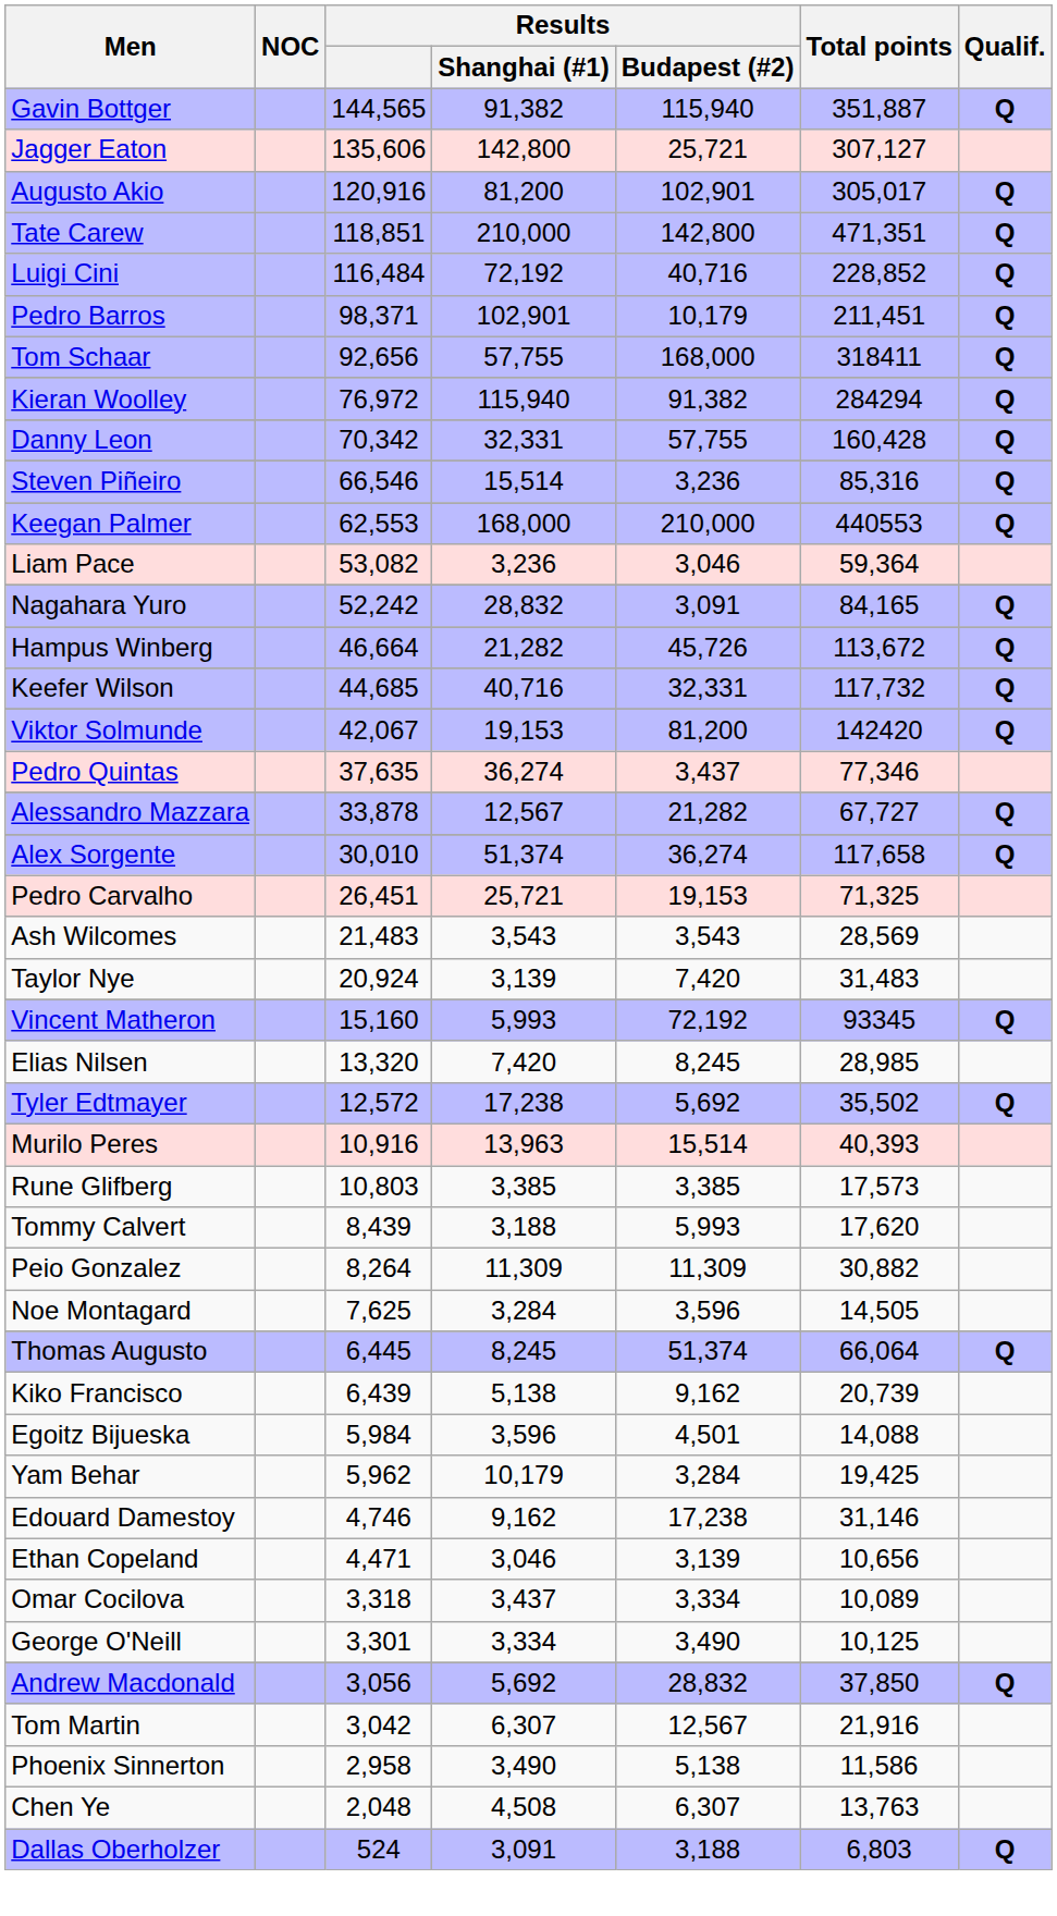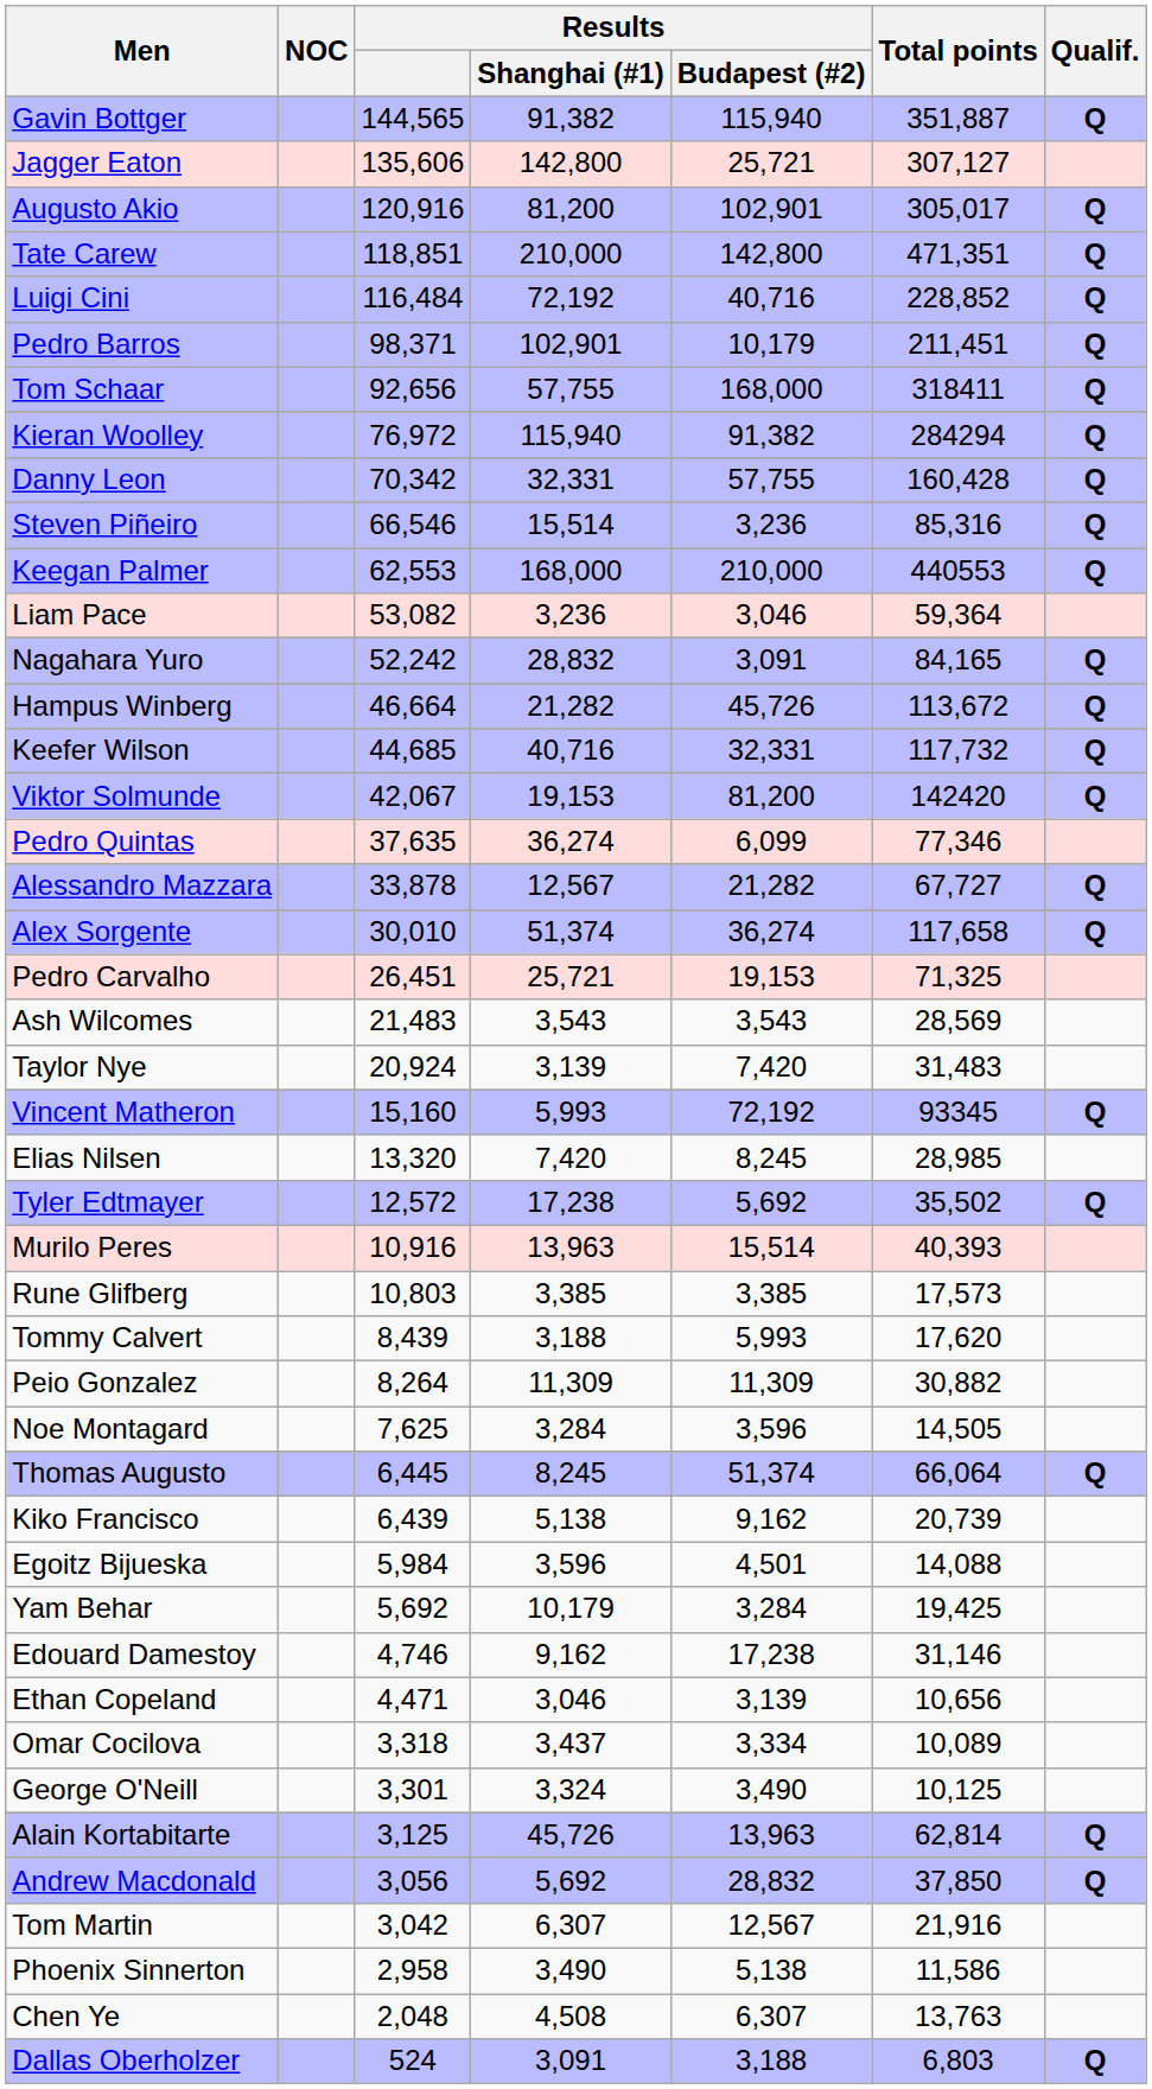 <table class="wikitable sortable" style="text-align:center;">
 <tr>
 <th rowspan="2">Men</th>
 <th rowspan="2">NOC</th>
 <th colspan="3">Results</th>
 <th rowspan="2">Total points</th>
 <th rowspan="2">Qualif.</th>
 </tr>
 <tr>
 <th></th>
 <th>Shanghai (#1)</th>
 <th>Budapest (#2)</th>
 </tr>
 <tr bgcolor=bbbbff>
 <td style="text-align:left;"><a href='#'>Gavin Bottger</a></td>
 <td align=left></td>
 <td>144,565</td>
 <td>91,382</td>
 <td>115,940</td>
 <td>351,887</td>
 <td><strong>Q</strong></td>
 </tr>
 <tr bgcolor=ffdddd>
 <td style="text-align:left;"><a href='#'>Jagger Eaton</a></td>
 <td align=left></td>
 <td>135,606</td>
 <td>142,800</td>
 <td>25,721</td>
 <td>307,127</td>
 <td></td>
 </tr>
 <tr bgcolor=bbbbff>
 <td style="text-align:left;"><a href='#'>Augusto Akio</a></td>
 <td align=left></td>
 <td>120,916</td>
 <td>81,200</td>
 <td>102,901</td>
 <td>305,017</td>
 <td><strong>Q</strong></td>
 </tr>
 <tr bgcolor=bbbbff>
 <td style="text-align:left;"><a href='#'>Tate Carew</a></td>
 <td align=left></td>
 <td>118,851</td>
 <td>210,000</td>
 <td>142,800</td>
 <td>471,351</td>
 <td><strong>Q</strong></td>
 </tr>
 <tr bgcolor=bbbbff>
 <td style="text-align:left;"><a href='#'>Luigi Cini</a></td>
 <td align=left></td>
 <td>116,484</td>
 <td>72,192</td>
 <td>40,716</td>
 <td>228,852</td>
 <td><strong>Q</strong></td>
 </tr>
 <tr bgcolor=bbbbff>
 <td style="text-align:left;"><a href='#'>Pedro Barros</a></td>
 <td align=left></td>
 <td>98,371</td>
 <td>102,901</td>
 <td>10,179</td>
 <td>211,451</td>
 <td><strong>Q</strong></td>
 </tr>
 <tr bgcolor=bbbbff>
 <td style="text-align:left;"><a href='#'>Tom Schaar</a></td>
 <td align=left></td>
 <td>92,656</td>
 <td>57,755</td>
 <td>168,000</td>
 <td>318411</td>
 <td><strong>Q</strong></td>
 </tr>
 <tr>
 </tr>
 <tr bgcolor=bbbbff>
 <td style="text-align:left;"><a href='#'>Kieran Woolley</a></td>
 <td align=left></td>
 <td>76,972</td>
 <td>115,940</td>
 <td>91,382</td>
 <td>284294</td>
 <td><strong>Q</strong></td>
 </tr>
 <tr>
 </tr>
 <tr bgcolor=bbbbff>
 <td style="text-align:left;"><a href='#'>Danny Leon</a></td>
 <td align=left></td>
 <td>70,342</td>
 <td>32,331</td>
 <td>57,755</td>
 <td>160,428</td>
 <td><strong>Q</strong></td>
 </tr>
 <tr>
 </tr>
 <tr bgcolor=bbbbff>
 <td style="text-align:left;"><a href='#'>Steven Piñeiro</a></td>
 <td align=left></td>
 <td>66,546</td>
 <td>15,514</td>
 <td>3,236</td>
 <td>85,316</td>
 <td><strong>Q</strong></td>
 </tr>
 <tr>
 </tr>
 <tr bgcolor=bbbbff>
 <td style="text-align:left;"><a href='#'>Keegan Palmer</a></td>
 <td align=left></td>
 <td>62,553</td>
 <td>168,000</td>
 <td>210,000</td>
 <td>440553</td>
 <td><strong>Q</strong></td>
 </tr>
 <tr bgcolor=ffdddd>
 <td style="text-align:left;">Liam Pace</td>
 <td align=left></td>
 <td>53,082</td>
 <td>3,236</td>
 <td>3,046</td>
 <td>59,364</td>
 <td></td>
 </tr>
 <tr>
 </tr>
 <tr bgcolor=bbbbff>
 <td style="text-align:left;">Nagahara Yuro</td>
 <td align=left></td>
 <td>52,242</td>
 <td>28,832</td>
 <td>3,091</td>
 <td>84,165</td>
 <td><strong>Q</strong></td>
 </tr>
 <tr>
 </tr>
 <tr bgcolor=bbbbff>
 <td style="text-align:left;">Hampus Winberg</td>
 <td align=left></td>
 <td>46,664</td>
 <td>21,282</td>
 <td>45,726</td>
 <td>113,672</td>
 <td><strong>Q</strong></td>
 </tr>
 <tr>
 </tr>
 <tr bgcolor=bbbbff>
 <td style="text-align:left;">Keefer Wilson</td>
 <td align=left></td>
 <td>44,685</td>
 <td>40,716</td>
 <td>32,331</td>
 <td>117,732</td>
 <td><strong>Q</strong></td>
 </tr>
 <tr>
 </tr>
 <tr bgcolor=bbbbff>
 <td style="text-align:left;"><a href='#'>Viktor Solmunde</a></td>
 <td align=left></td>
 <td>42,067</td>
 <td>19,153</td>
 <td>81,200</td>
 <td>142420</td>
 <td><strong>Q</strong></td>
 </tr>
 <tr bgcolor=ffdddd>
 <td style="text-align:left;"><a href='#'>Pedro Quintas</a></td>
 <td align=left></td>
 <td>37,635</td>
 <td>36,274</td>
-<td>3,437</td>
+<td>6,099</td>
 <td>77,346</td>
 <td></td>
 </tr>
 <tr>
 </tr>
 <tr bgcolor=bbbbff>
 <td style="text-align:left;"><a href='#'>Alessandro Mazzara</a></td>
 <td align=left></td>
 <td>33,878</td>
 <td>12,567</td>
 <td>21,282</td>
 <td>67,727</td>
 <td><strong>Q</strong></td>
 </tr>
 <tr>
 </tr>
 <tr bgcolor=bbbbff>
 <td style="text-align:left;"><a href='#'>Alex Sorgente</a></td>
 <td align=left></td>
 <td>30,010</td>
 <td>51,374</td>
 <td>36,274</td>
 <td>117,658</td>
 <td><strong>Q</strong></td>
 </tr>
 <tr bgcolor=ffdddd>
 <td style="text-align:left;">Pedro Carvalho</td>
 <td align=left></td>
 <td>26,451</td>
 <td>25,721</td>
 <td>19,153</td>
 <td>71,325</td>
 <td></td>
 </tr>
 <tr>
 <td style="text-align:left;">Ash Wilcomes</td>
 <td align=left></td>
 <td>21,483</td>
 <td>3,543</td>
 <td>3,543</td>
 <td>28,569</td>
 <td></td>
 </tr>
 <tr>
 <td style="text-align:left;">Taylor Nye</td>
 <td align=left></td>
 <td>20,924</td>
 <td>3,139</td>
 <td>7,420</td>
 <td>31,483</td>
 <td></td>
 </tr>
 <tr>
 </tr>
 <tr bgcolor=bbbbff>
 <td style="text-align:left;"><a href='#'>Vincent Matheron</a></td>
 <td align=left></td>
 <td>15,160</td>
 <td>5,993</td>
 <td>72,192</td>
 <td>93345</td>
 <td><strong>Q</strong></td>
 </tr>
 <tr>
 <td style="text-align:left;">Elias Nilsen</td>
 <td align=left></td>
 <td>13,320</td>
 <td>7,420</td>
 <td>8,245</td>
 <td>28,985</td>
 <td></td>
 </tr>
 <tr bgcolor=bbbbff>
 <td style="text-align:left;"><a href='#'>Tyler Edtmayer</a></td>
 <td align=left></td>
 <td>12,572</td>
 <td>17,238</td>
 <td>5,692</td>
 <td>35,502</td>
 <td><strong>Q</strong></td>
 </tr>
 <tr bgcolor=ffdddd>
 <td style="text-align:left;">Murilo Peres</td>
 <td align=left></td>
 <td>10,916</td>
 <td>13,963</td>
 <td>15,514</td>
 <td>40,393</td>
 <td></td>
 </tr>
 <tr>
 <td style="text-align:left;">Rune Glifberg</td>
 <td align=left></td>
 <td>10,803</td>
 <td>3,385</td>
 <td>3,385</td>
 <td>17,573</td>
 <td></td>
 </tr>
 <tr>
 <td style="text-align:left;">Tommy Calvert</td>
 <td align=left></td>
 <td>8,439</td>
 <td>3,188</td>
 <td>5,993</td>
 <td>17,620</td>
 <td></td>
 </tr>
 <tr>
 <td style="text-align:left;">Peio Gonzalez</td>
 <td align=left></td>
 <td>8,264</td>
 <td>11,309</td>
 <td>11,309</td>
 <td>30,882</td>
 <td></td>
 </tr>
 <tr>
 <td style="text-align:left;">Noe Montagard</td>
 <td align=left></td>
 <td>7,625</td>
 <td>3,284</td>
 <td>3,596</td>
 <td>14,505</td>
 <td></td>
 </tr>
 <tr>
 </tr>
 <tr bgcolor=bbbbff>
 <td style="text-align:left;">Thomas Augusto</td>
 <td align=left></td>
 <td>6,445</td>
 <td>8,245</td>
 <td>51,374</td>
 <td>66,064</td>
 <td><strong>Q</strong></td>
 </tr>
 <tr>
 <td style="text-align:left;">Kiko Francisco</td>
 <td align=left></td>
 <td>6,439</td>
 <td>5,138</td>
 <td>9,162</td>
 <td>20,739</td>
 <td></td>
 </tr>
 <tr>
 <td style="text-align:left;">Egoitz Bijueska</td>
 <td align=left></td>
 <td>5,984</td>
 <td>3,596</td>
 <td>4,501</td>
 <td>14,088</td>
 <td></td>
 </tr>
 <tr>
 <td style="text-align:left;">Yam Behar</td>
 <td align=left></td>
-<td>5,962</td>
+<td>5,692</td>
 <td>10,179</td>
 <td>3,284</td>
 <td>19,425</td>
 <td></td>
 </tr>
 <tr>
 <td style="text-align:left;">Edouard Damestoy</td>
 <td align=left></td>
 <td>4,746</td>
 <td>9,162</td>
 <td>17,238</td>
 <td>31,146</td>
 <td></td>
 </tr>
 <tr>
 <td style="text-align:left;">Ethan Copeland</td>
 <td align=left></td>
 <td>4,471</td>
 <td>3,046</td>
 <td>3,139</td>
 <td>10,656</td>
 <td></td>
 </tr>
 <tr>
 <td style="text-align:left;">Omar Cocilova</td>
 <td align=left></td>
 <td>3,318</td>
 <td>3,437</td>
 <td>3,334</td>
 <td>10,089</td>
 <td></td>
 </tr>
 <tr>
 <td style="text-align:left;">George O'Neill</td>
 <td align=left></td>
 <td>3,301</td>
-<td>3,334</td>
+<td>3,324</td>
 <td>3,490</td>
 <td>10,125</td>
 <td></td>
 </tr>
 <tr>
+</tr>
+<tr bgcolor=bbbbff>
+<td style="text-align:left;">Alain Kortabitarte</td>
+<td align=left></td>
+<td>3,125</td>
+<td>45,726</td>
+<td>13,963</td>
+<td>62,814</td>
+<td><strong>Q</strong></td>
 </tr>
 <tr>
 </tr>
 <tr bgcolor=bbbbff>
 <td style="text-align:left;"><a href='#'>Andrew Macdonald</a></td>
 <td align=left></td>
 <td>3,056</td>
 <td>5,692</td>
 <td>28,832</td>
 <td>37,850</td>
 <td><strong>Q</strong></td>
 </tr>
 <tr>
 <td style="text-align:left;">Tom Martin</td>
 <td align=left></td>
 <td>3,042</td>
 <td>6,307</td>
 <td>12,567</td>
 <td>21,916</td>
 <td></td>
 </tr>
 <tr>
 <td style="text-align:left;">Phoenix Sinnerton</td>
 <td align=left></td>
 <td>2,958</td>
 <td>3,490</td>
 <td>5,138</td>
 <td>11,586</td>
 <td></td>
 </tr>
 <tr>
 <td style="text-align:left;">Chen Ye</td>
 <td align=left></td>
 <td>2,048</td>
 <td>4,508</td>
 <td>6,307</td>
 <td>13,763</td>
 <td></td>
 </tr>
 <tr bgcolor=bbbbff>
 <td style="text-align:left;"><a href='#'>Dallas Oberholzer</a></td>
 <td align=left></td>
 <td>524</td>
 <td>3,091</td>
 <td>3,188</td>
 <td>6,803</td>
 <td><strong>Q</strong></td>
 </tr>
 </table>
